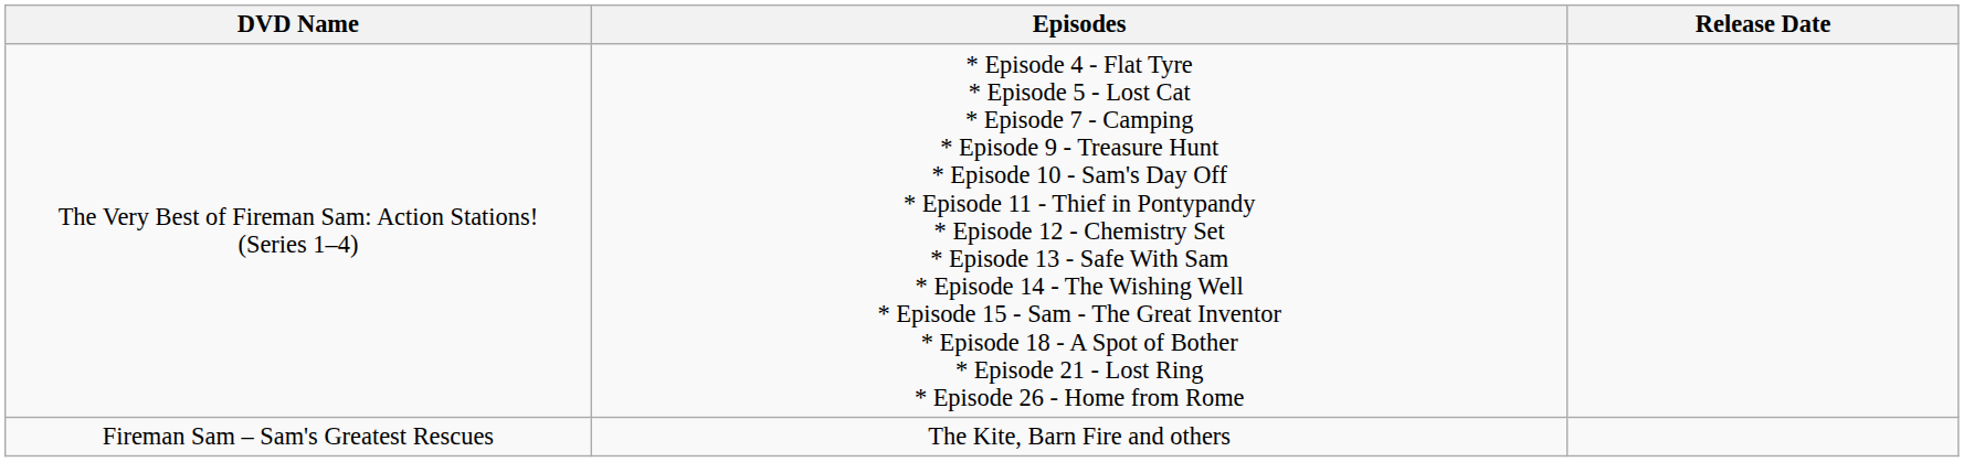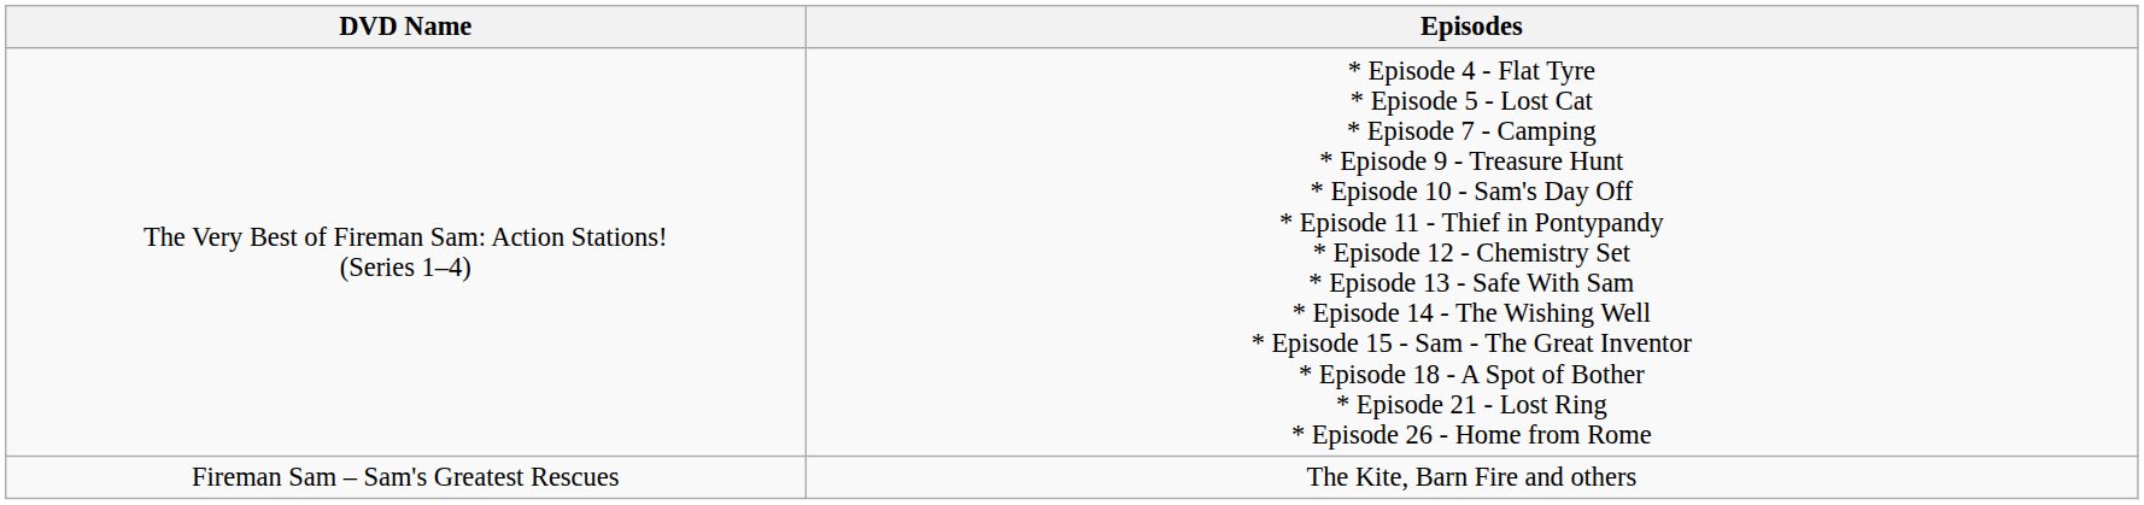 <table class="wikitable" style="text-align:center; width:100%;">
 <tr>
 <th width="30%">DVD Name</th>
 <th width="50%">Episodes</th>
-<th width="20%">Release Date</th>
 </tr>
 <tr>
 <td>The Very Best of Fireman Sam: Action Stations! <br>(Series 1–4)</td>
 <td>* Episode 4 - Flat Tyre <br>* Episode 5 - Lost Cat <br>* Episode 7 - Camping <br>* Episode 9 - Treasure Hunt <br>* Episode 10 - Sam's Day Off <br>* Episode 11 - Thief in Pontypandy <br>* Episode 12 - Chemistry Set <br>* Episode 13 - Safe With Sam <br>* Episode 14 - The Wishing Well <br>* Episode 15 - Sam - The Great Inventor <br>* Episode 18 - A Spot of Bother <br>* Episode 21 - Lost Ring <br>* Episode 26 - Home from Rome</td>
-<td></td>
 </tr>
 <tr>
 <td>Fireman Sam – Sam's Greatest Rescues</td>
 <td>The Kite, Barn Fire and others</td>
-<td></td>
 </tr>
 </table>
